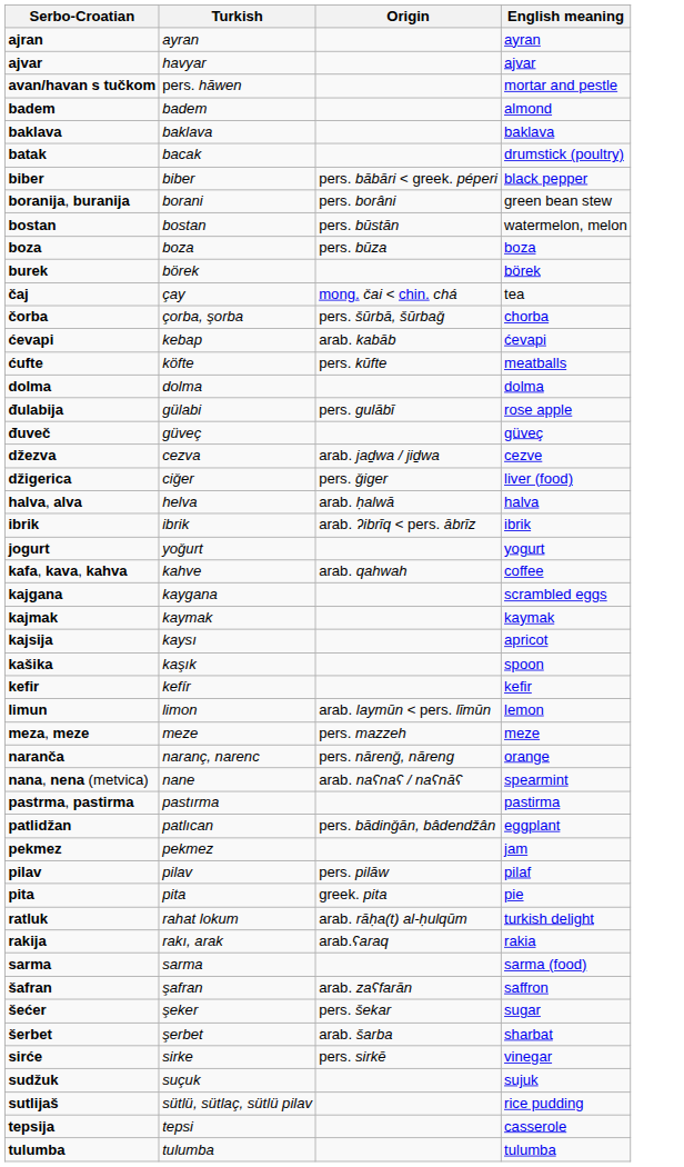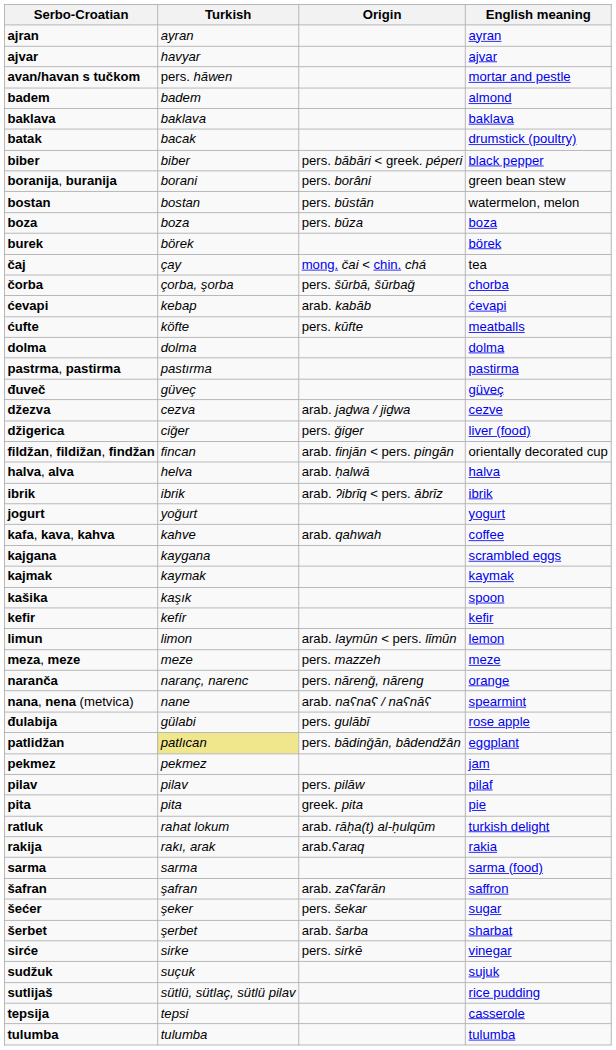 <table class="wikitable">
 <tr>
 <th>Serbo-Croatian</th>
 <th>Turkish</th>
 <th>Origin</th>
 <th>English meaning</th>
 </tr>
 <tr>
 <td><strong>ajran</strong></td>
 <td><em>ayran</em></td>
 <td></td>
 <td><a href='#'>ayran</a></td>
 </tr>
 <tr>
 <td><strong>ajvar</strong></td>
 <td><em>havyar</em></td>
 <td></td>
 <td><a href='#'>ajvar</a></td>
 </tr>
 <tr>
 <td><strong>avan/havan s tučkom</strong></td>
 <td>pers. <em>hāwen</em></td>
 <td></td>
 <td><a href='#'>mortar and pestle</a></td>
 </tr>
 <tr>
 <td><strong>badem</strong></td>
 <td><em>badem</em></td>
 <td></td>
 <td><a href='#'>almond</a></td>
 </tr>
 <tr>
 <td><strong>baklava</strong></td>
 <td><em>baklava</em></td>
 <td></td>
 <td><a href='#'>baklava</a></td>
 </tr>
 <tr>
 <td><strong>batak</strong></td>
 <td><em>bacak</em></td>
 <td></td>
 <td><a href='#'>drumstick (poultry)</a></td>
 </tr>
 <tr>
 <td><strong>biber</strong></td>
 <td><em>biber</em></td>
 <td>pers. <em>bābāri</em> < greek. <em>péperi</em></td>
 <td><a href='#'>black pepper</a></td>
 </tr>
 <tr>
 <td><strong>boranija</strong>, <strong>buranija</strong></td>
 <td><em>borani</em></td>
 <td>pers. <em>borâni</em></td>
 <td>green bean stew</td>
 </tr>
 <tr>
 <td><strong>bostan</strong></td>
 <td><em>bostan</em></td>
 <td>pers. <em>būstān</em></td>
 <td>watermelon, melon</td>
 </tr>
 <tr>
 <td><strong>boza</strong></td>
 <td><em>boza</em></td>
 <td>pers. <em>būza</em></td>
 <td><a href='#'>boza</a></td>
 </tr>
 <tr>
 <td><strong>burek</strong></td>
 <td><em>börek</em></td>
 <td></td>
 <td><a href='#'>börek</a></td>
 </tr>
 <tr>
 <td><strong>čaj</strong></td>
 <td><em>çay</em></td>
 <td><a href='#'>mong.</a> <em>čai</em> < <a href='#'>chin.</a> <em>chá</em></td>
 <td>tea</td>
 </tr>
 <tr>
 <td><strong>čorba</strong></td>
 <td><em>çorba, şorba</em></td>
 <td>pers. <em>šūrbā, šūrbaǧ</em></td>
 <td><a href='#'>chorba</a></td>
 </tr>
 <tr>
 <td><strong>ćevapi</strong></td>
 <td><em>kebap</em></td>
 <td>arab. <em>kabāb</em></td>
 <td><a href='#'>ćevapi</a></td>
 </tr>
 <tr>
 <td><strong>ćufte</strong></td>
 <td><em>köfte</em></td>
 <td>pers. <em>kūfte</em></td>
 <td><a href='#'>meatballs</a></td>
 </tr>
 <tr>
 <td><strong>dolma</strong></td>
 <td><em>dolma</em></td>
 <td></td>
 <td><a href='#'>dolma</a></td>
 </tr>
 <tr>
-<td><strong>đulabija</strong></td>
-<td><em>gülabi</em></td>
-<td>pers. <em>gulābī</em></td>
-<td><a href='#'>rose apple</a></td>
+<td><strong>pastrma</strong>, <strong>pastirma</strong></td>
+<td><em>pastırma</em></td>
+<td></td>
+<td><a href='#'>pastirma</a></td>
 </tr>
 <tr>
 <td><strong>đuveč</strong></td>
 <td><em>güveç</em></td>
 <td></td>
 <td><a href='#'>güveç</a></td>
 </tr>
 <tr>
 <td><strong>džezva</strong></td>
 <td><em>cezva</em></td>
 <td>arab. <em>jaḏwa /  jiḏwa</em></td>
 <td><a href='#'>cezve</a></td>
 </tr>
 <tr>
 <td><strong>džigerica</strong></td>
 <td><em>ciǧer</em></td>
 <td>pers. <em>ǧiger</em></td>
 <td><a href='#'>liver (food)</a></td>
+</tr>
+<tr>
+<td><strong>fildžan</strong>, <strong>fildižan</strong>, <strong>findžan</strong></td>
+<td><em>fincan</em></td>
+<td>arab. <em>finjān</em> < pers. <em>pingān</em></td>
+<td>orientally decorated cup</td>
 </tr>
 <tr>
 <td><strong>halva</strong>, <strong>alva</strong></td>
 <td><em>helva</em></td>
 <td>arab. <em>ḥalwā</em></td>
 <td><a href='#'>halva</a></td>
 </tr>
 <tr>
 <td><strong>ibrik</strong></td>
 <td><em>ibrik</em></td>
 <td>arab. <em>ʔibrīq</em>  < pers. <em>ābrīz</em></td>
 <td><a href='#'>ibrik</a></td>
 </tr>
 <tr>
 <td><strong>jogurt</strong></td>
 <td><em>yoǧurt</em></td>
 <td></td>
 <td><a href='#'>yogurt</a></td>
 </tr>
 <tr>
 <td><strong>kafa</strong>, <strong>kava</strong>, <strong>kahva</strong></td>
 <td><em>kahve</em></td>
 <td>arab. <em>qahwah</em></td>
 <td><a href='#'>coffee</a></td>
 </tr>
 <tr>
 <td><strong>kajgana</strong></td>
 <td><em>kaygana</em></td>
 <td></td>
 <td><a href='#'>scrambled eggs</a></td>
 </tr>
 <tr>
 <td><strong>kajmak</strong></td>
 <td><em>kaymak</em></td>
 <td></td>
 <td><a href='#'>kaymak</a></td>
 </tr>
 <tr>
-<td><strong>kajsija</strong></td>
-<td><em>kaysı</em></td>
-<td></td>
-<td><a href='#'>apricot</a></td>
-</tr>
-<tr>
 <td><strong>kašika</strong></td>
 <td><em>kaşık</em></td>
 <td></td>
 <td><a href='#'>spoon</a></td>
 </tr>
 <tr>
 <td><strong>kefir</strong></td>
 <td><em>kefír</em></td>
 <td></td>
 <td><a href='#'>kefir</a></td>
 </tr>
 <tr>
 <td><strong>limun</strong></td>
 <td><em>limon</em></td>
 <td>arab. <em>laymūn</em> < pers. <em>līmūn</em></td>
 <td><a href='#'>lemon</a></td>
 </tr>
 <tr>
 <td><strong>meza</strong>, <strong>meze</strong></td>
 <td><em>meze</em></td>
 <td>pers. <em>mazzeh</em></td>
 <td><a href='#'>meze</a></td>
 </tr>
 <tr>
 <td><strong>naranča</strong></td>
 <td><em>naranç, narenc</em></td>
 <td>pers. <em>nārenǧ, nāreng</em></td>
 <td><a href='#'>orange</a></td>
 </tr>
 <tr>
 <td><strong>nana</strong>, <strong>nena</strong> (metvica)</td>
 <td><em>nane</em></td>
 <td>arab. <em>naʕnaʕ / naʕnāʕ</em></td>
 <td><a href='#'>spearmint</a></td>
 </tr>
 <tr>
-<td><strong>pastrma</strong>, <strong>pastirma</strong></td>
-<td><em>pastırma</em></td>
-<td></td>
-<td><a href='#'>pastirma</a></td>
+<td><strong>đulabija</strong></td>
+<td><em>gülabi</em></td>
+<td>pers. <em>gulābī</em></td>
+<td><a href='#'>rose apple</a></td>
 </tr>
 <tr>
 <td><strong>patlidžan</strong></td>
-<td><em>patlıcan</em></td>
+<td style="background: khaki;"><em>patlıcan</em></td>
 <td>pers. <em>bādinǧān, bâdendžân</em></td>
 <td><a href='#'>eggplant</a></td>
 </tr>
 <tr>
 <td><strong>pekmez</strong></td>
 <td><em>pekmez</em></td>
 <td></td>
 <td><a href='#'>jam</a></td>
 </tr>
 <tr>
 <td><strong>pilav</strong></td>
 <td><em>pilav</em></td>
 <td>pers. <em>pilāw</em></td>
 <td><a href='#'>pilaf</a></td>
 </tr>
 <tr>
 <td><strong>pita</strong></td>
 <td><em>pita</em></td>
 <td>greek. <em>pita</em></td>
 <td><a href='#'>pie</a></td>
 </tr>
 <tr>
 <td><strong>ratluk</strong></td>
 <td><em>rahat lokum</em></td>
 <td>arab. <em>rāḥa(t) al-ḥulqūm</em></td>
 <td><a href='#'>turkish delight</a></td>
 </tr>
 <tr>
 <td><strong>rakija</strong></td>
 <td><em>rakı, arak</em></td>
 <td>arab.<em>ʕaraq</em></td>
 <td><a href='#'>rakia</a></td>
 </tr>
 <tr>
 <td><strong>sarma</strong></td>
 <td><em>sarma</em></td>
 <td></td>
 <td><a href='#'>sarma (food)</a></td>
 </tr>
 <tr>
 <td><strong>šafran</strong></td>
 <td><em>şafran</em></td>
 <td>arab. <em>zaʕfarān</em></td>
 <td><a href='#'>saffron</a></td>
 </tr>
 <tr>
 <td><strong>šećer</strong></td>
 <td><em>şeker</em></td>
 <td>pers. <em>šekar</em></td>
 <td><a href='#'>sugar</a></td>
 </tr>
 <tr>
 <td><strong>šerbet</strong></td>
 <td><em>şerbet</em></td>
 <td>arab. <em>šarba</em></td>
 <td><a href='#'>sharbat</a></td>
 </tr>
 <tr>
 <td><strong>sirće</strong></td>
 <td><em>sirke</em></td>
 <td>pers. <em>sirkē</em></td>
 <td><a href='#'>vinegar</a></td>
 </tr>
 <tr>
 <td><strong>sudžuk</strong></td>
 <td><em>suçuk</em></td>
 <td></td>
 <td><a href='#'>sujuk</a></td>
 </tr>
 <tr>
 <td><strong>sutlijaš</strong></td>
 <td><em>sütlü, sütlaç, sütlü pilav</em></td>
 <td></td>
 <td><a href='#'>rice pudding</a></td>
 </tr>
 <tr>
 <td><strong>tepsija</strong></td>
 <td><em>tepsi</em></td>
 <td></td>
 <td><a href='#'>casserole</a></td>
 </tr>
 <tr>
 <td><strong>tulumba</strong></td>
 <td><em>tulumba</em></td>
 <td></td>
 <td><a href='#'>tulumba</a></td>
 </tr>
 </table>
